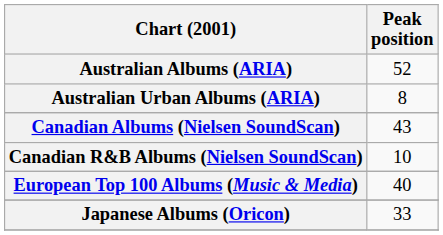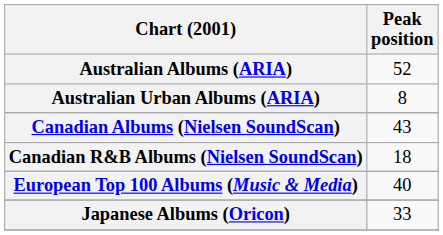 <table class="wikitable sortable plainrowheaders" style="text-align:center">
 <tr>
 <th scope="col">Chart (2001)</th>
 <th scope="col">Peak<br> position</th>
 </tr>
 <tr>
 <th scope="row">Australian Albums (<a href='#'>ARIA</a>)</th>
 <td>52</td>
 </tr>
 <tr>
 <th scope="row">Australian Urban Albums (<a href='#'>ARIA</a>)</th>
 <td>8</td>
 </tr>
 <tr>
 </tr>
 <tr>
 </tr>
 <tr>
 <th scope="row"><a href='#'>Canadian Albums</a> (<a href='#'>Nielsen SoundScan</a>)</th>
 <td>43</td>
 </tr>
 <tr>
 <th scope="row">Canadian R&B Albums (<a href='#'>Nielsen SoundScan</a>)</th>
-<td>10</td>
+<td>18</td>
 </tr>
 <tr>
 </tr>
 <tr>
 <th scope="row"><a href='#'>European Top 100 Albums</a> (<em><a href='#'>Music & Media</a></em>)</th>
 <td>40</td>
 </tr>
 <tr>
 </tr>
 <tr>
 </tr>
 <tr>
 <th scope="row">Japanese Albums (<a href='#'>Oricon</a>)</th>
 <td>33</td>
 </tr>
 <tr>
 </tr>
 <tr>
 </tr>
 <tr>
 </tr>
 <tr>
 </tr>
 <tr>
 </tr>
 <tr>
 </tr>
 </table>
